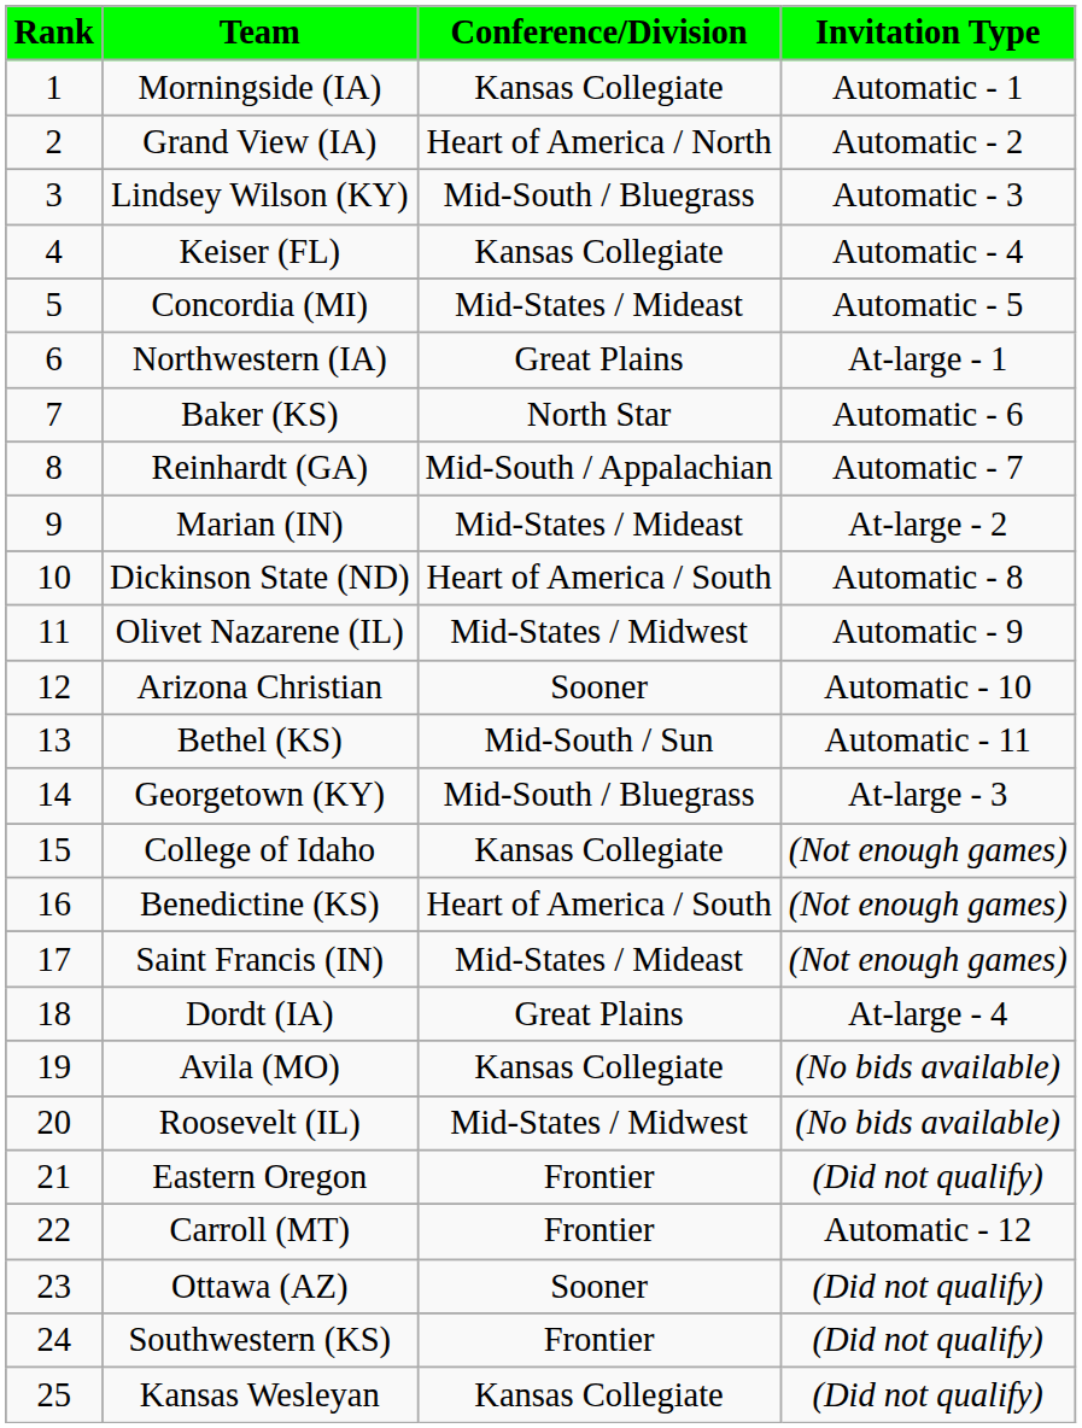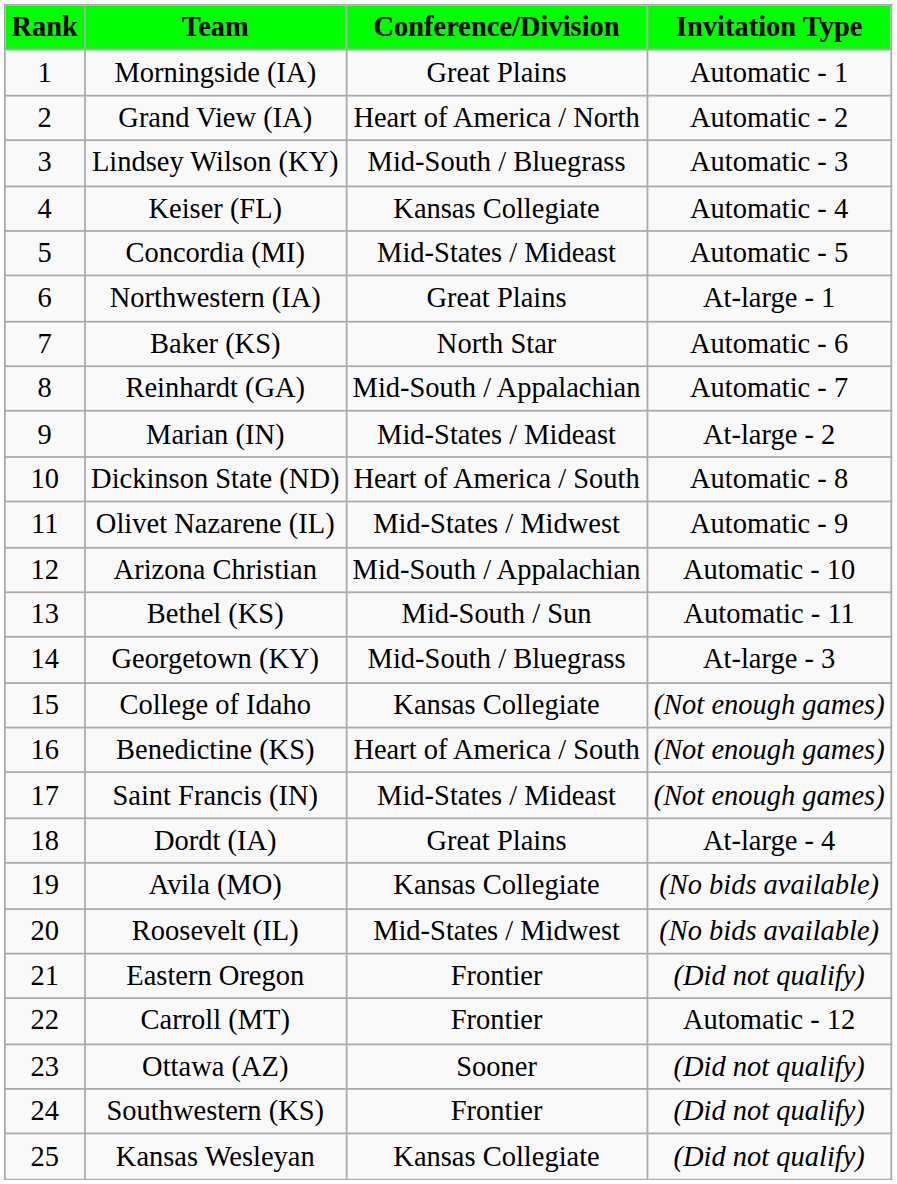 <table class="wikitable sortable" style="text-align:center;">
 <tr>
 <th style="background:#00ff00; color:black;">Rank</th>
 <th style="background:#00ff00; color:black;">Team</th>
 <th style="background:#00ff00; color:black;">Conference/Division</th>
 <th style="background:#00ff00; color:black;">Invitation Type</th>
 </tr>
 <tr style="text-align:center;">
 <td>1</td>
 <td>Morningside (IA)</td>
-<td>Kansas Collegiate</td>
+<td>Great Plains</td>
 <td>Automatic - 1</td>
 </tr>
 <tr style="text-align:center;">
 <td>2</td>
 <td>Grand View (IA)</td>
 <td>Heart of America / North</td>
 <td>Automatic - 2</td>
 </tr>
 <tr style="text-align:center;">
 <td>3</td>
 <td>Lindsey Wilson (KY)</td>
 <td>Mid-South / Bluegrass</td>
 <td>Automatic - 3</td>
 </tr>
 <tr style="text-align:center;">
 <td>4</td>
 <td>Keiser (FL)</td>
 <td>Kansas Collegiate</td>
 <td>Automatic - 4</td>
 </tr>
 <tr style="text-align:center;">
 <td>5</td>
 <td>Concordia (MI)</td>
 <td>Mid-States / Mideast</td>
 <td>Automatic - 5</td>
 </tr>
 <tr style="text-align:center;">
 <td>6</td>
 <td>Northwestern (IA)</td>
 <td>Great Plains</td>
 <td>At-large - 1</td>
 </tr>
 <tr style="text-align:center;">
 <td>7</td>
 <td>Baker (KS)</td>
 <td>North Star</td>
 <td>Automatic - 6</td>
 </tr>
 <tr style="text-align:center;">
 <td>8</td>
 <td>Reinhardt (GA)</td>
 <td>Mid-South / Appalachian</td>
 <td>Automatic - 7</td>
 </tr>
 <tr style="text-align:center;">
 <td>9</td>
 <td>Marian (IN)</td>
 <td>Mid-States / Mideast</td>
 <td>At-large - 2</td>
 </tr>
 <tr style="text-align:center;">
 <td>10</td>
 <td>Dickinson State (ND)</td>
 <td>Heart of America / South</td>
 <td>Automatic - 8</td>
 </tr>
 <tr style="text-align:center;">
 <td>11</td>
 <td>Olivet Nazarene (IL)</td>
 <td>Mid-States / Midwest</td>
 <td>Automatic - 9</td>
 </tr>
 <tr style="text-align:center;">
 <td>12</td>
 <td>Arizona Christian</td>
-<td>Sooner</td>
+<td>Mid-South / Appalachian</td>
 <td>Automatic - 10</td>
 </tr>
 <tr style="text-align:center;">
 <td>13</td>
 <td>Bethel (KS)</td>
 <td>Mid-South / Sun</td>
 <td>Automatic - 11</td>
 </tr>
 <tr style="text-align:center;">
 <td>14</td>
 <td>Georgetown (KY)</td>
 <td>Mid-South / Bluegrass</td>
 <td>At-large - 3</td>
 </tr>
 <tr style="text-align:center;">
 <td>15</td>
 <td>College of Idaho</td>
 <td>Kansas Collegiate</td>
 <td><em>(Not enough games)</em></td>
 </tr>
 <tr style="text-align:center;">
 <td>16</td>
 <td>Benedictine (KS)</td>
 <td>Heart of America / South</td>
 <td><em>(Not enough games)</em></td>
 </tr>
 <tr style="text-align:center;">
 <td>17</td>
 <td>Saint Francis (IN)</td>
 <td>Mid-States / Mideast</td>
 <td><em>(Not enough games)</em></td>
 </tr>
 <tr style="text-align:center;">
 <td>18</td>
 <td>Dordt (IA)</td>
 <td>Great Plains</td>
 <td>At-large - 4</td>
 </tr>
 <tr style="text-align:center;">
 <td>19</td>
 <td>Avila (MO)</td>
 <td>Kansas Collegiate</td>
 <td><em>(No bids available)</em></td>
 </tr>
 <tr style="text-align:center;">
 <td>20</td>
 <td>Roosevelt (IL)</td>
 <td>Mid-States / Midwest</td>
 <td><em>(No bids available)</em></td>
 </tr>
 <tr style="text-align:center;">
 <td>21</td>
 <td>Eastern Oregon</td>
 <td>Frontier</td>
 <td><em>(Did not qualify)</em></td>
 </tr>
 <tr style="text-align:center;">
 <td>22</td>
 <td>Carroll (MT)</td>
 <td>Frontier</td>
 <td>Automatic - 12</td>
 </tr>
 <tr style="text-align:center;">
 <td>23</td>
 <td>Ottawa (AZ)</td>
 <td>Sooner</td>
 <td><em>(Did not qualify)</em></td>
 </tr>
 <tr style="text-align:center;">
 <td>24</td>
 <td>Southwestern (KS)</td>
 <td>Frontier</td>
 <td><em>(Did not qualify)</em></td>
 </tr>
 <tr style="text-align:center;">
 <td>25</td>
 <td>Kansas Wesleyan</td>
 <td>Kansas Collegiate</td>
 <td><em>(Did not qualify)</em></td>
 </tr>
 </table>
